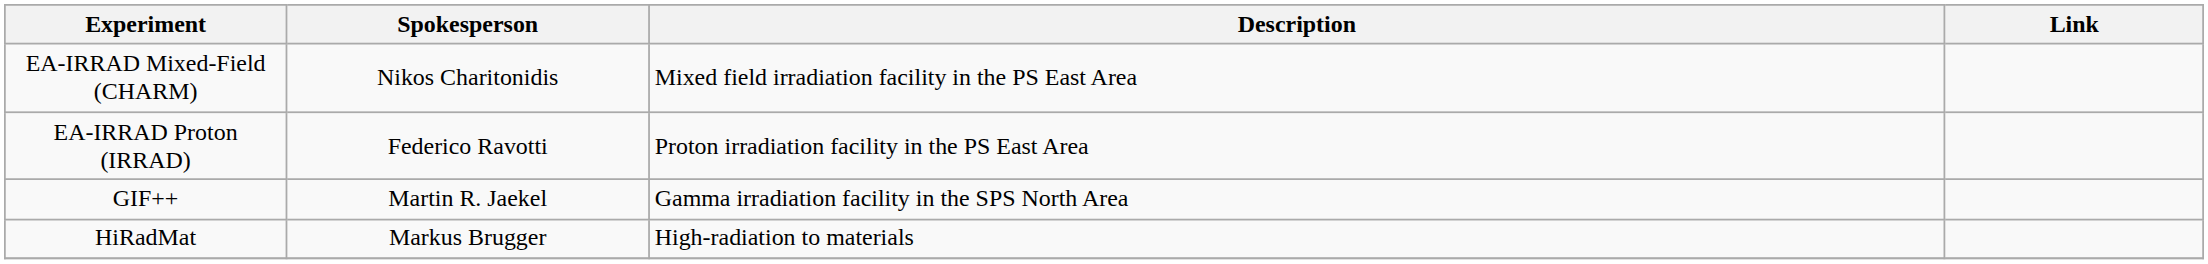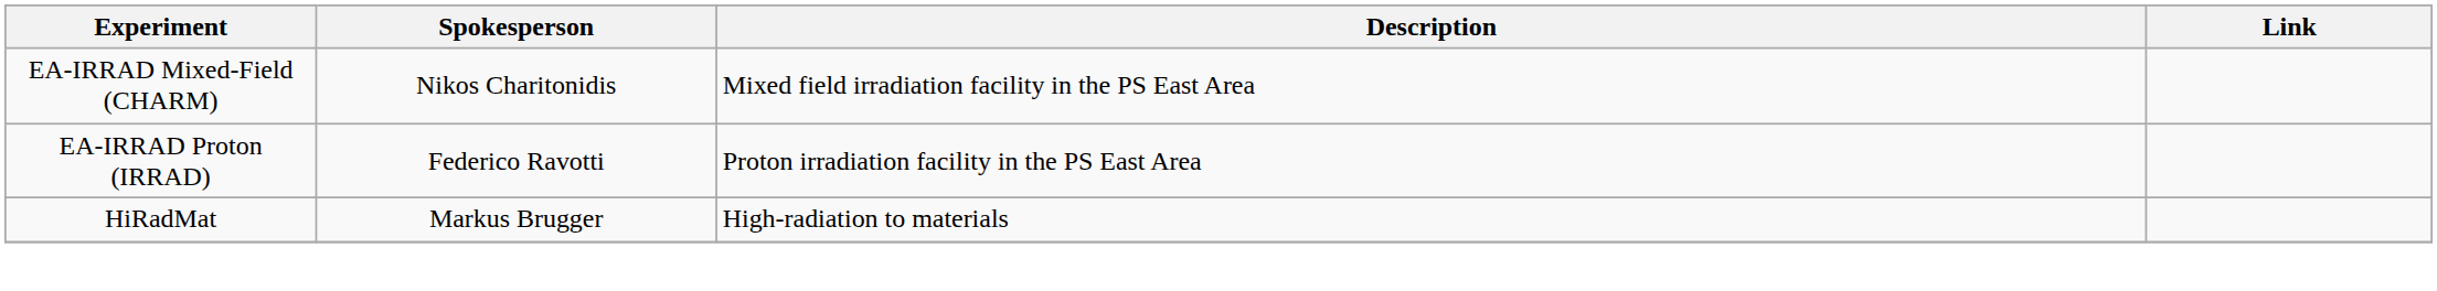 <table class="wikitable sortable" style="text-align:center;font-size: 85%">
 <tr>
 <th width="5%">Experiment</th>
 <th width="7%">Spokesperson</th>
 <th class="unsortable" width="25%">Description</th>
 <th class="unsortable" width="5%">Link</th>
 </tr>
 <tr>
 <td>EA-IRRAD Mixed-Field (CHARM)</td>
 <td>Nikos  Charitonidis</td>
 <td align="left">Mixed field irradiation facility in the PS East Area</td>
 <td></td>
 </tr>
 <tr>
 <td>EA-IRRAD Proton (IRRAD)</td>
 <td>Federico Ravotti</td>
 <td align="left">Proton irradiation facility in the PS East Area</td>
 <td></td>
 </tr>
 <tr>
-<td>GIF++</td>
-<td>Martin R. Jaekel</td>
-<td align="left">Gamma irradiation facility in the SPS North Area</td>
-<td></td>
-</tr>
-<tr>
 <td>HiRadMat</td>
 <td>Markus Brugger</td>
 <td align="left">High-radiation to materials</td>
 <td></td>
 </tr>
 <tr>
 </tr>
 </table>
